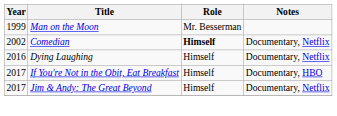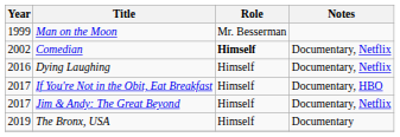 <table class="wikitable sortable">
 <tr>
 <th>Year</th>
 <th>Title</th>
 <th>Role</th>
 <th>Notes</th>
 </tr>
 <tr>
 <td>1999</td>
 <td><em><a href='#'>Man on the Moon</a></em></td>
 <td>Mr. Besserman</td>
 <td></td>
 </tr>
 <tr>
 <td>2002</td>
 <td><em><a href='#'>Comedian</a></em></td>
 <td><strong>Himself</strong></td>
 <td>Documentary, <a href='#'>Netflix</a></td>
 </tr>
 <tr>
 <td>2016</td>
 <td><em>Dying Laughing</em></td>
 <td>Himself</td>
 <td>Documentary, <a href='#'>Netflix</a></td>
 </tr>
 <tr>
 <td>2017</td>
 <td><em><a href='#'>If You're Not in the Obit, Eat Breakfast</a></em></td>
 <td>Himself</td>
 <td>Documentary, <a href='#'>HBO</a></td>
 </tr>
 <tr>
 <td>2017</td>
 <td><em><a href='#'>Jim & Andy: The Great Beyond</a></em></td>
 <td>Himself</td>
 <td>Documentary, <a href='#'>Netflix</a></td>
 </tr>
 <tr>
+<td>2019</td>
+<td><em>The Bronx, USA</em></td>
+<td>Himself</td>
+<td>Documentary</td>
+</tr>
+<tr>
 </tr>
 </table>
